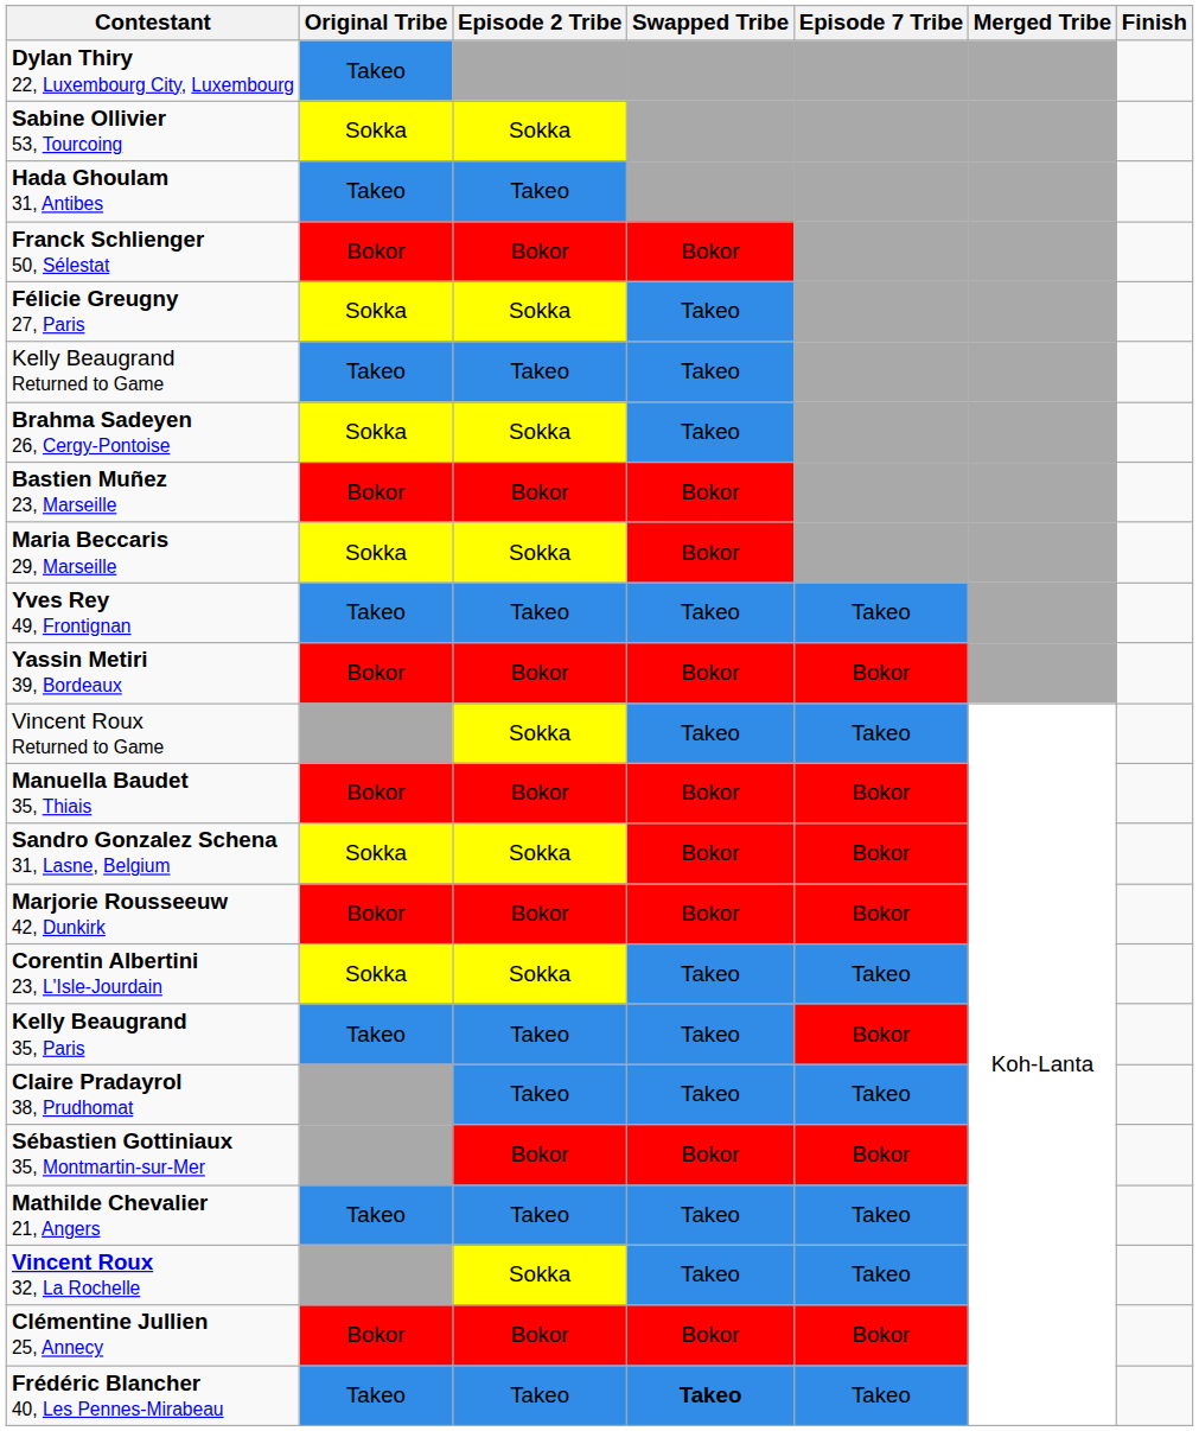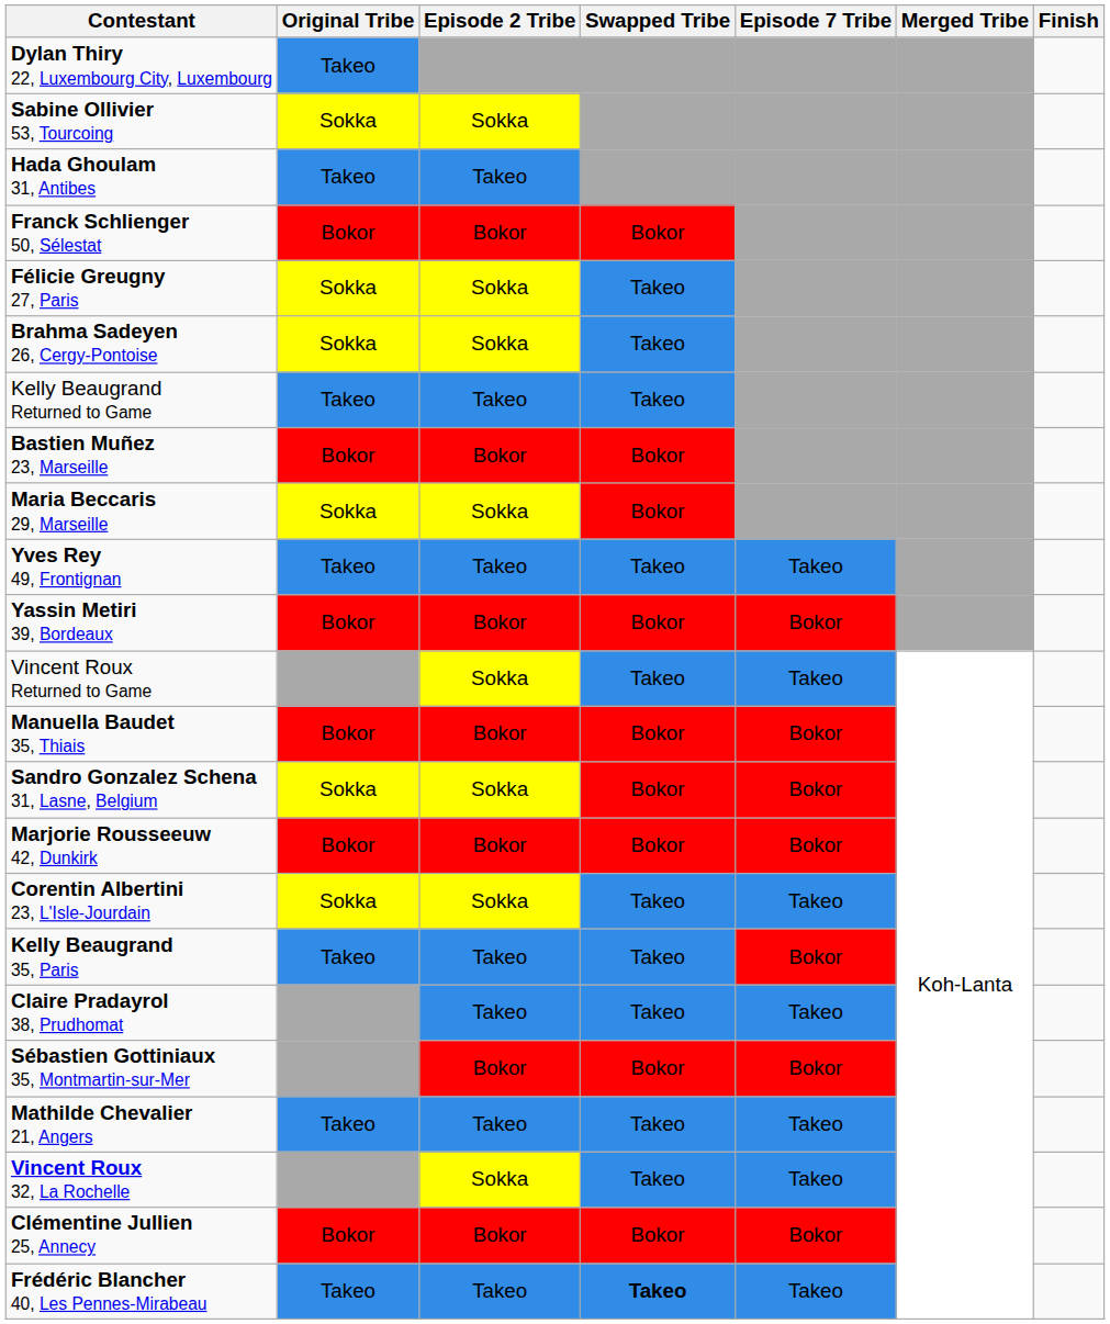 <table class="wikitable" style="margin:auto; text-align:center">
 <tr>
 <th>Contestant</th>
 <th>Original Tribe</th>
 <th>Episode 2 Tribe</th>
 <th>Swapped Tribe</th>
 <th>Episode 7 Tribe</th>
 <th>Merged Tribe</th>
 <th>Finish</th>
 </tr>
 <tr>
 <td align="left"><strong>Dylan Thiry</strong><br><small>22, <a href='#'>Luxembourg City</a>, <a href='#'>Luxembourg</a></small></td>
 <td bgcolor="#318ce7">Takeo</td>
 <td bgcolor="darkgray"></td>
 <td bgcolor="darkgray"></td>
 <td bgcolor="darkgray"></td>
 <td bgcolor="darkgray"></td>
 <td></td>
 </tr>
 <tr>
 <td align="left"><strong>Sabine Ollivier</strong><br><small>53, <a href='#'>Tourcoing</a></small></td>
 <td bgcolor="yellow">Sokka</td>
 <td bgcolor="yellow">Sokka</td>
 <td bgcolor="darkgray"></td>
 <td bgcolor="darkgray"></td>
 <td bgcolor="darkgray"></td>
 <td></td>
 </tr>
 <tr>
 <td align="left"><strong>Hada Ghoulam</strong><br><small>31, <a href='#'>Antibes</a></small></td>
 <td bgcolor="318ce7">Takeo</td>
 <td bgcolor="318ce7">Takeo</td>
 <td bgcolor="darkgray"></td>
 <td bgcolor="darkgray"></td>
 <td bgcolor="darkgray"></td>
 <td></td>
 </tr>
 <tr>
 <td align="left"><strong>Franck Schlienger</strong><br><small>50, <a href='#'>Sélestat</a></small></td>
 <td bgcolor="red">Bokor</td>
 <td bgcolor="red">Bokor</td>
 <td bgcolor="red">Bokor</td>
 <td bgcolor="darkgray"></td>
 <td bgcolor="darkgray"></td>
 <td></td>
 </tr>
 <tr>
 <td align="left"><strong>Félicie Greugny</strong><br><small>27, <a href='#'>Paris</a></small></td>
 <td bgcolor="yellow">Sokka</td>
 <td bgcolor="yellow">Sokka</td>
 <td bgcolor="#318ce7">Takeo</td>
 <td bgcolor="darkgray"></td>
 <td bgcolor="darkgray"></td>
 <td></td>
 </tr>
 <tr>
-<td align="left">Kelly Beaugrand<br><small>Returned to Game</small></td>
-<td bgcolor="#318ce7">Takeo</td>
-<td bgcolor="#318ce7">Takeo</td>
+<td align="left"><strong>Brahma Sadeyen</strong><br><small>26, <a href='#'>Cergy-Pontoise</a></small></td>
+<td bgcolor="yellow">Sokka</td>
+<td bgcolor="yellow">Sokka</td>
 <td bgcolor="#318ce7">Takeo</td>
 <td bgcolor="darkgray"></td>
 <td bgcolor="darkgray"></td>
 <td></td>
 </tr>
 <tr>
-<td align="left"><strong>Brahma Sadeyen</strong><br><small>26, <a href='#'>Cergy-Pontoise</a></small></td>
-<td bgcolor="yellow">Sokka</td>
-<td bgcolor="yellow">Sokka</td>
+<td align="left">Kelly Beaugrand<br><small>Returned to Game</small></td>
+<td bgcolor="#318ce7">Takeo</td>
+<td bgcolor="#318ce7">Takeo</td>
 <td bgcolor="#318ce7">Takeo</td>
 <td bgcolor="darkgray"></td>
 <td bgcolor="darkgray"></td>
 <td></td>
 </tr>
 <tr>
 <td align="left"><strong>Bastien Muñez</strong><br><small>23, <a href='#'>Marseille</a></small></td>
 <td bgcolor="red">Bokor</td>
 <td bgcolor="red">Bokor</td>
 <td bgcolor="red">Bokor</td>
 <td bgcolor="darkgray"></td>
 <td bgcolor="darkgray"></td>
 <td></td>
 </tr>
 <tr>
 <td align="left"><strong>Maria Beccaris</strong><br><small>29, <a href='#'>Marseille</a></small></td>
 <td bgcolor="yellow">Sokka</td>
 <td bgcolor="yellow">Sokka</td>
 <td bgcolor="red">Bokor</td>
 <td bgcolor="darkgray"></td>
 <td bgcolor="darkgray"></td>
 <td></td>
 </tr>
 <tr>
 <td align="left"><strong>Yves Rey</strong><br><small>49, <a href='#'>Frontignan</a></small></td>
 <td bgcolor="#318ce7">Takeo</td>
 <td bgcolor="#318ce7">Takeo</td>
 <td bgcolor="#318ce7">Takeo</td>
 <td bgcolor="#318ce7">Takeo</td>
 <td bgcolor="darkgray"></td>
 <td></td>
 </tr>
 <tr>
 <td align="left"><strong>Yassin Metiri</strong><br><small>39, <a href='#'>Bordeaux</a></small></td>
 <td bgcolor="red">Bokor</td>
 <td bgcolor="red">Bokor</td>
 <td bgcolor="red">Bokor</td>
 <td bgcolor="red">Bokor</td>
 <td bgcolor="darkgray"></td>
 <td></td>
 </tr>
 <tr>
 <td align="left">Vincent Roux<br><small>Returned to Game</small></td>
 <td bgcolor="darkgrey"></td>
 <td bgcolor="yellow">Sokka</td>
 <td bgcolor="#318ce7">Takeo</td>
 <td bgcolor="#318ce7">Takeo</td>
 <td bgcolor="white" rowspan=12>Koh-Lanta</td>
 <td></td>
 </tr>
 <tr>
 <td align="left"><strong>Manuella Baudet</strong><br><small>35, <a href='#'>Thiais</a></small></td>
 <td bgcolor="red">Bokor</td>
 <td bgcolor="red">Bokor</td>
 <td bgcolor="red">Bokor</td>
 <td bgcolor="red">Bokor</td>
 <td></td>
 </tr>
 <tr>
 <td align="left"><strong>Sandro Gonzalez Schena</strong><br><small>31, <a href='#'>Lasne</a>, <a href='#'>Belgium</a></small></td>
 <td bgcolor="yellow">Sokka</td>
 <td bgcolor="yellow">Sokka</td>
 <td bgcolor="red">Bokor</td>
 <td bgcolor="red">Bokor</td>
 <td></td>
 </tr>
 <tr>
 <td align="left"><strong>Marjorie Rousseeuw</strong><br><small>42, <a href='#'>Dunkirk</a></small></td>
 <td bgcolor="red">Bokor</td>
 <td bgcolor="red">Bokor</td>
 <td bgcolor="red">Bokor</td>
 <td bgcolor="red">Bokor</td>
 <td></td>
 </tr>
 <tr>
 <td align="left"><strong>Corentin Albertini</strong><br><small>23, <a href='#'>L'Isle-Jourdain</a></small></td>
 <td bgcolor="yellow">Sokka</td>
 <td bgcolor="yellow">Sokka</td>
 <td bgcolor="#318ce7">Takeo</td>
 <td bgcolor="#318ce7">Takeo</td>
 <td></td>
 </tr>
 <tr>
 <td align="left"><strong>Kelly Beaugrand</strong><br><small>35, <a href='#'>Paris</a></small></td>
 <td bgcolor="#318ce7">Takeo</td>
 <td bgcolor="#318ce7">Takeo</td>
 <td bgcolor="#318ce7">Takeo</td>
 <td bgcolor="red">Bokor</td>
 <td></td>
 </tr>
 <tr>
 <td align="left"><strong>Claire Pradayrol</strong><br><small>38, <a href='#'>Prudhomat</a></small></td>
 <td bgcolor="darkgrey"></td>
 <td bgcolor="#318ce7">Takeo</td>
 <td bgcolor="#318ce7">Takeo</td>
 <td bgcolor="#318ce7">Takeo</td>
 <td></td>
 </tr>
 <tr>
 <td align="left"><strong>Sébastien Gottiniaux</strong><br><small>35, <a href='#'>Montmartin-sur-Mer</a></small></td>
 <td bgcolor="darkgrey"></td>
 <td bgcolor="red">Bokor</td>
 <td bgcolor="red">Bokor</td>
 <td bgcolor="red">Bokor</td>
 <td></td>
 </tr>
 <tr>
 <td align="left"><strong>Mathilde Chevalier</strong><br><small>21, <a href='#'>Angers</a></small></td>
 <td bgcolor="#318ce7">Takeo</td>
 <td bgcolor="#318ce7">Takeo</td>
 <td bgcolor="#318ce7">Takeo</td>
 <td bgcolor="#318ce7">Takeo</td>
 <td></td>
 </tr>
 <tr>
 <td align="left"><strong><a href='#'>Vincent Roux</a></strong><br><small>32, <a href='#'>La Rochelle</a></small></td>
 <td bgcolor="darkgrey"></td>
 <td bgcolor="yellow">Sokka</td>
 <td bgcolor="#318ce7">Takeo</td>
 <td bgcolor="#318ce7">Takeo</td>
 <td></td>
 </tr>
 <tr>
 <td align="left"><strong>Clémentine Jullien</strong><br><small>25, <a href='#'>Annecy</a></small></td>
 <td bgcolor="red">Bokor</td>
 <td bgcolor="red">Bokor</td>
 <td bgcolor="red">Bokor</td>
 <td bgcolor="red">Bokor</td>
 <td></td>
 </tr>
 <tr>
 <td align="left"><strong>Frédéric Blancher</strong><br><small>40, <a href='#'>Les Pennes-Mirabeau</a></small></td>
 <td bgcolor="#318ce7">Takeo</td>
 <td bgcolor="#318ce7">Takeo</td>
 <td bgcolor="#318ce7"><strong>Takeo</strong></td>
 <td bgcolor="#318ce7">Takeo</td>
 <td></td>
 </tr>
 <tr>
 </tr>
 </table>
